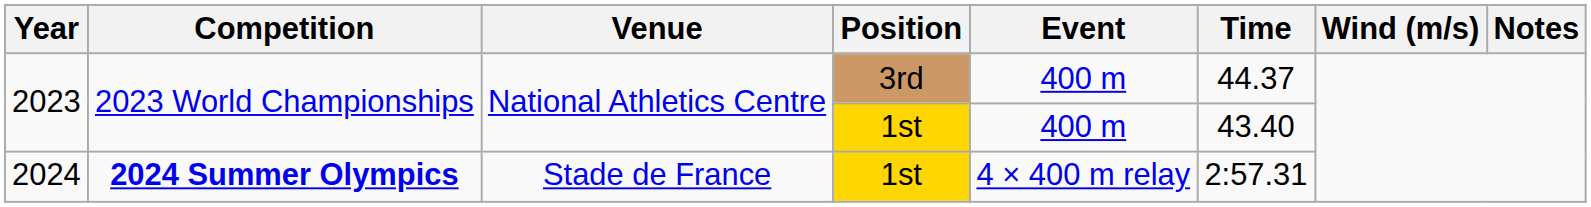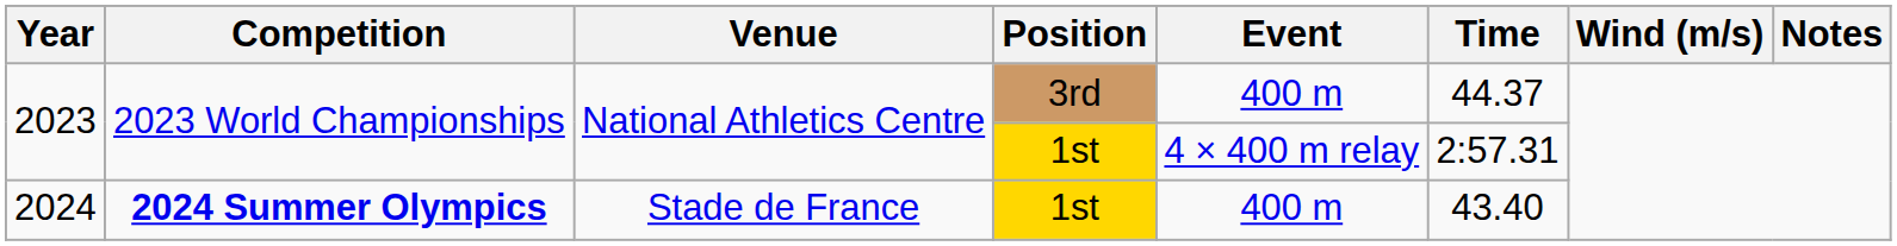 <table class="wikitable sortable" style=text-align:center>
 <tr>
 <th>Year</th>
 <th>Competition</th>
 <th>Venue</th>
 <th>Position</th>
 <th>Event</th>
 <th>Time</th>
 <th>Wind (m/s)</th>
 <th>Notes</th>
 </tr>
 <tr>
 <td rowspan=2>2023</td>
 <td rowspan=2><a href='#'>2023 World Championships</a></td>
 <td rowspan=2><a href='#'>National Athletics Centre</a></td>
 <td bgcolor=cc9966>3rd</td>
 <td><a href='#'>400 m</a></td>
 <td>44.37</td>
 </tr>
 <tr>
 <td bgcolor=gold>1st</td>
-<td><a href='#'>400 m</a></td>
-<td>43.40</td>
+<td><a href='#'>4 × 400 m relay</a></td>
+<td>2:57.31 </td>
 </tr>
 <tr>
 <td>2024</td>
 <td><strong><a href='#'>2024 Summer Olympics</a></strong></td>
 <td><a href='#'>Stade de France</a></td>
 <td bgcolor=gold>1st</td>
-<td><a href='#'>4 × 400 m relay</a></td>
-<td>2:57.31 </td>
+<td><a href='#'>400 m</a></td>
+<td>43.40</td>
 </tr>
 </table>
